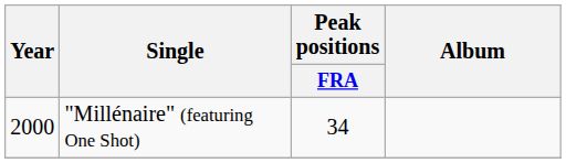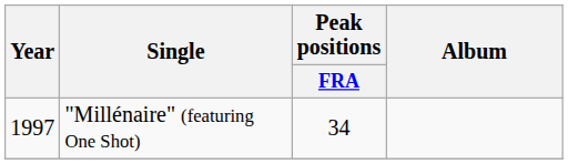 <table class="wikitable">
 <tr>
 <th align="center" rowspan="2" width="10">Year</th>
 <th align="center" rowspan="2" width="160">Single</th>
 <th align="center" colspan="1" width="30">Peak positions</th>
 <th align="center" rowspan="2" width="120">Album</th>
 </tr>
 <tr>
 <th scope="col" style="width:3em;font-size:90%;"><a href='#'>FRA</a><br></th>
 </tr>
 <tr>
-<td align="center">2000</td>
+<td align="center">1997</td>
 <td>"Millénaire" <small>(featuring One Shot)</small></td>
 <td align="center">34</td>
 <td align="center"></td>
 </tr>
 <tr>
 </tr>
 </table>
